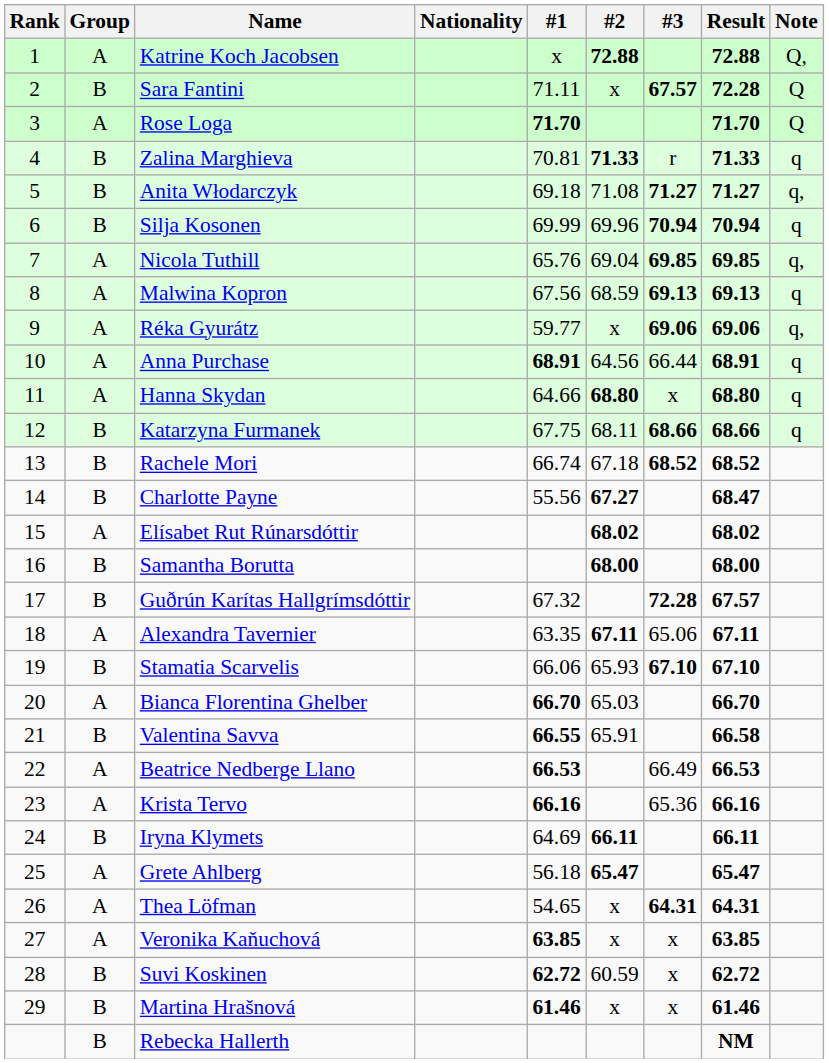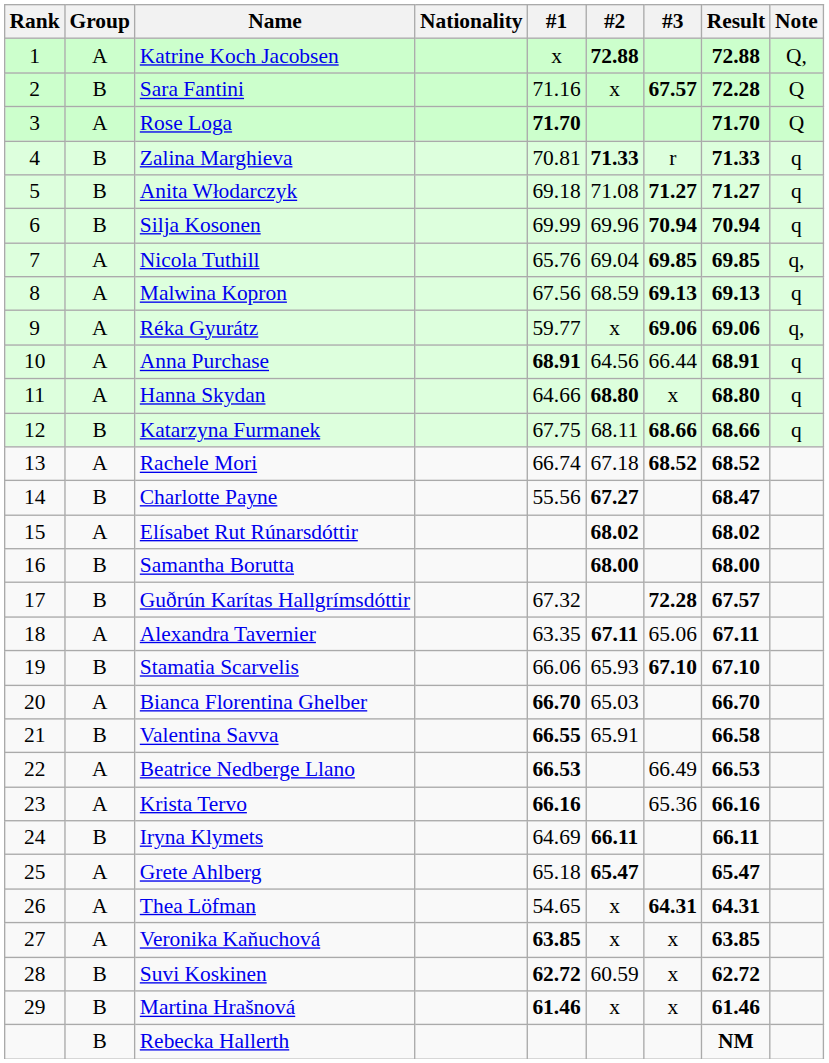 <table class="wikitable sortable" style="text-align:center">
 <tr>
 <th>Rank</th>
 <th>Group</th>
 <th>Name</th>
 <th>Nationality</th>
 <th>#1</th>
 <th>#2</th>
 <th>#3</th>
 <th>Result</th>
 <th>Note</th>
 </tr>
 <tr bgcolor=ccffcc>
 <td>1</td>
 <td>A</td>
 <td align=left><a href='#'>Katrine Koch Jacobsen</a></td>
 <td align=left></td>
 <td>x</td>
 <td><strong>72.88</strong></td>
 <td></td>
 <td><strong>72.88</strong></td>
 <td>Q, </td>
 </tr>
 <tr bgcolor=ccffcc>
 <td>2</td>
 <td>B</td>
 <td align=left><a href='#'>Sara Fantini</a></td>
 <td align=left></td>
-<td>71.11</td>
+<td>71.16</td>
 <td>x</td>
 <td><strong>67.57</strong></td>
 <td><strong>72.28</strong></td>
 <td>Q</td>
 </tr>
 <tr bgcolor=ccffcc>
 <td>3</td>
 <td>A</td>
 <td align=left><a href='#'>Rose Loga</a></td>
 <td align=left></td>
 <td><strong>71.70</strong></td>
 <td></td>
 <td></td>
 <td><strong>71.70</strong></td>
 <td>Q</td>
 </tr>
 <tr bgcolor=ddffdd>
 <td>4</td>
 <td>B</td>
 <td align=left><a href='#'>Zalina Marghieva</a></td>
 <td align=left></td>
 <td>70.81</td>
 <td><strong>71.33</strong></td>
 <td>r</td>
 <td><strong>71.33</strong></td>
 <td>q</td>
 </tr>
 <tr bgcolor=ddffdd>
 <td>5</td>
 <td>B</td>
 <td align=left><a href='#'>Anita Włodarczyk</a></td>
 <td align=left></td>
 <td>69.18</td>
 <td>71.08</td>
 <td><strong>71.27</strong></td>
 <td><strong>71.27</strong></td>
-<td>q, </td>
+<td>q</td>
 </tr>
 <tr bgcolor=ddffdd>
 <td>6</td>
 <td>B</td>
 <td align=left><a href='#'>Silja Kosonen</a></td>
 <td align=left></td>
 <td>69.99</td>
 <td>69.96</td>
 <td><strong>70.94</strong></td>
 <td><strong>70.94</strong></td>
 <td>q</td>
 </tr>
 <tr bgcolor=ddffdd>
 <td>7</td>
 <td>A</td>
 <td align=left><a href='#'>Nicola Tuthill</a></td>
 <td align=left></td>
 <td>65.76</td>
 <td>69.04</td>
 <td><strong>69.85</strong></td>
 <td><strong>69.85</strong></td>
 <td>q, </td>
 </tr>
 <tr bgcolor=ddffdd>
 <td>8</td>
 <td>A</td>
 <td align=left><a href='#'>Malwina Kopron</a></td>
 <td align=left></td>
 <td>67.56</td>
 <td>68.59</td>
 <td><strong>69.13</strong></td>
 <td><strong>69.13</strong></td>
 <td>q</td>
 </tr>
 <tr bgcolor=ddffdd>
 <td>9</td>
 <td>A</td>
 <td align=left><a href='#'>Réka Gyurátz</a></td>
 <td align=left></td>
 <td>59.77</td>
 <td>x</td>
 <td><strong>69.06</strong></td>
 <td><strong>69.06</strong></td>
 <td>q, </td>
 </tr>
 <tr bgcolor=ddffdd>
 <td>10</td>
 <td>A</td>
 <td align=left><a href='#'>Anna Purchase</a></td>
 <td align=left></td>
 <td><strong>68.91</strong></td>
 <td>64.56</td>
 <td>66.44</td>
 <td><strong>68.91</strong></td>
 <td>q</td>
 </tr>
 <tr bgcolor=ddffdd>
 <td>11</td>
 <td>A</td>
 <td align=left><a href='#'>Hanna Skydan</a></td>
 <td align=left></td>
 <td>64.66</td>
 <td><strong>68.80</strong></td>
 <td>x</td>
 <td><strong>68.80</strong></td>
 <td>q</td>
 </tr>
 <tr bgcolor=ddffdd>
 <td>12</td>
 <td>B</td>
 <td align=left><a href='#'>Katarzyna Furmanek</a></td>
 <td align=left></td>
 <td>67.75</td>
 <td>68.11</td>
 <td><strong>68.66</strong></td>
 <td><strong>68.66</strong></td>
 <td>q</td>
 </tr>
 <tr>
 <td>13</td>
-<td>B</td>
+<td>A</td>
 <td align=left><a href='#'>Rachele Mori</a></td>
 <td align=left></td>
 <td>66.74</td>
 <td>67.18</td>
 <td><strong>68.52</strong></td>
 <td><strong>68.52</strong></td>
 <td></td>
 </tr>
 <tr>
 <td>14</td>
 <td>B</td>
 <td align=left><a href='#'>Charlotte Payne</a></td>
 <td align=left></td>
 <td>55.56</td>
 <td><strong>67.27</strong></td>
 <td></td>
 <td><strong>68.47</strong></td>
 <td></td>
 </tr>
 <tr>
 <td>15</td>
 <td>A</td>
 <td align=left><a href='#'>Elísabet Rut Rúnarsdóttir</a></td>
 <td align=left></td>
 <td></td>
 <td><strong>68.02</strong></td>
 <td></td>
 <td><strong>68.02</strong></td>
 <td></td>
 </tr>
 <tr>
 <td>16</td>
 <td>B</td>
 <td align=left><a href='#'>Samantha Borutta</a></td>
 <td align=left></td>
 <td></td>
 <td><strong>68.00</strong></td>
 <td></td>
 <td><strong>68.00</strong></td>
 <td></td>
 </tr>
 <tr>
 <td>17</td>
 <td>B</td>
 <td align=left><a href='#'>Guðrún Karítas Hallgrímsdóttir</a></td>
 <td align=left></td>
 <td>67.32</td>
 <td></td>
 <td><strong>72.28</strong></td>
 <td><strong>67.57</strong></td>
 <td></td>
 </tr>
 <tr>
 <td>18</td>
 <td>A</td>
 <td align=left><a href='#'>Alexandra Tavernier</a></td>
 <td align=left></td>
 <td>63.35</td>
 <td><strong>67.11</strong></td>
 <td>65.06</td>
 <td><strong>67.11</strong></td>
 <td></td>
 </tr>
 <tr>
 <td>19</td>
 <td>B</td>
 <td align=left><a href='#'>Stamatia Scarvelis</a></td>
 <td align=left></td>
 <td>66.06</td>
 <td>65.93</td>
 <td><strong>67.10</strong></td>
 <td><strong>67.10</strong></td>
 <td></td>
 </tr>
 <tr>
 <td>20</td>
 <td>A</td>
 <td align=left><a href='#'>Bianca Florentina Ghelber</a></td>
 <td align=left></td>
 <td><strong>66.70</strong></td>
 <td>65.03</td>
 <td></td>
 <td><strong>66.70</strong></td>
 <td></td>
 </tr>
 <tr>
 <td>21</td>
 <td>B</td>
 <td align=left><a href='#'>Valentina Savva</a></td>
 <td align=left></td>
 <td><strong>66.55</strong></td>
 <td>65.91</td>
 <td></td>
 <td><strong>66.58</strong></td>
 <td></td>
 </tr>
 <tr>
 <td>22</td>
 <td>A</td>
 <td align=left><a href='#'>Beatrice Nedberge Llano</a></td>
 <td align=left></td>
 <td><strong>66.53</strong></td>
 <td></td>
 <td>66.49</td>
 <td><strong>66.53</strong></td>
 <td></td>
 </tr>
 <tr>
 <td>23</td>
 <td>A</td>
 <td align=left><a href='#'>Krista Tervo</a></td>
 <td align=left></td>
 <td><strong>66.16</strong></td>
 <td></td>
 <td>65.36</td>
 <td><strong>66.16</strong></td>
 <td></td>
 </tr>
 <tr>
 <td>24</td>
 <td>B</td>
 <td align=left><a href='#'>Iryna Klymets</a></td>
 <td align=left></td>
 <td>64.69</td>
 <td><strong>66.11</strong></td>
 <td></td>
 <td><strong>66.11</strong></td>
 <td></td>
 </tr>
 <tr>
 <td>25</td>
 <td>A</td>
 <td align=left><a href='#'>Grete Ahlberg</a></td>
 <td align=left></td>
-<td>56.18</td>
+<td>65.18</td>
 <td><strong>65.47</strong></td>
 <td></td>
 <td><strong>65.47</strong></td>
 <td></td>
 </tr>
 <tr>
 <td>26</td>
 <td>A</td>
 <td align=left><a href='#'>Thea Löfman</a></td>
 <td align=left></td>
 <td>54.65</td>
 <td>x</td>
 <td><strong>64.31</strong></td>
 <td><strong>64.31</strong></td>
 <td></td>
 </tr>
 <tr>
 <td>27</td>
 <td>A</td>
 <td align=left><a href='#'>Veronika Kaňuchová</a></td>
 <td align=left></td>
 <td><strong>63.85</strong></td>
 <td>x</td>
 <td>x</td>
 <td><strong>63.85</strong></td>
 <td></td>
 </tr>
 <tr>
 <td>28</td>
 <td>B</td>
 <td align=left><a href='#'>Suvi Koskinen</a></td>
 <td align=left></td>
 <td><strong>62.72</strong></td>
 <td>60.59</td>
 <td>x</td>
 <td><strong>62.72</strong></td>
 <td></td>
 </tr>
 <tr>
 <td>29</td>
 <td>B</td>
 <td align=left><a href='#'>Martina Hrašnová</a></td>
 <td align=left></td>
 <td><strong>61.46</strong></td>
 <td>x</td>
 <td>x</td>
 <td><strong>61.46</strong></td>
 <td></td>
 </tr>
 <tr>
 <td></td>
 <td>B</td>
 <td align=left><a href='#'>Rebecka Hallerth</a></td>
 <td align=left></td>
 <td></td>
 <td></td>
 <td></td>
 <td><strong>NM</strong></td>
 <td></td>
 </tr>
 </table>
